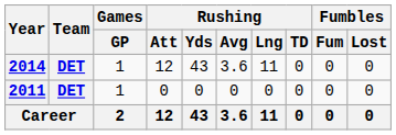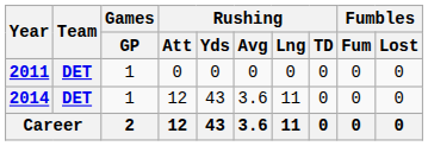 <table class=wikitable style="text-align:center;">
 <tr>
 <th rowspan="2">Year</th>
 <th rowspan="2">Team</th>
 <th colspan="1">Games</th>
 <th colspan="5">Rushing</th>
 <th colspan="2">Fumbles</th>
 </tr>
 <tr>
 <th>GP</th>
 <th>Att</th>
 <th>Yds</th>
 <th>Avg</th>
 <th>Lng</th>
 <th>TD</th>
 <th>Fum</th>
 <th>Lost</th>
 </tr>
 <tr>
+<th><a href='#'>2011</a></th>
+<th><a href='#'>DET</a></th>
+<td>1</td>
+<td>0</td>
+<td>0</td>
+<td>0</td>
+<td>0</td>
+<td>0</td>
+<td>0</td>
+<td>0</td>
+</tr>
+<tr>
 <th><a href='#'>2014</a></th>
 <th><a href='#'>DET</a></th>
 <td>1</td>
 <td>12</td>
 <td>43</td>
 <td>3.6</td>
 <td>11</td>
-<td>0</td>
-<td>0</td>
-<td>0</td>
-</tr>
-<tr>
-<th><a href='#'>2011</a></th>
-<th><a href='#'>DET</a></th>
-<td>1</td>
-<td>0</td>
-<td>0</td>
-<td>0</td>
-<td>0</td>
 <td>0</td>
 <td>0</td>
 <td>0</td>
 </tr>
 <tr>
 <th colspan="2">Career</th>
 <th>2</th>
 <th>12</th>
 <th>43</th>
 <th>3.6</th>
 <th>11</th>
 <th>0</th>
 <th>0</th>
 <th>0</th>
 </tr>
 </table>
